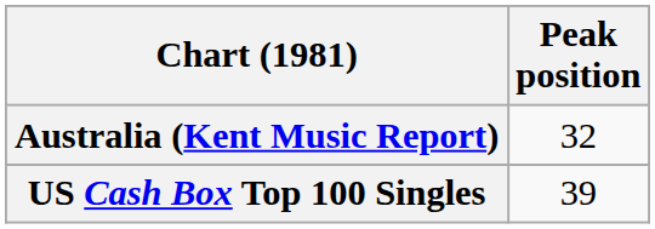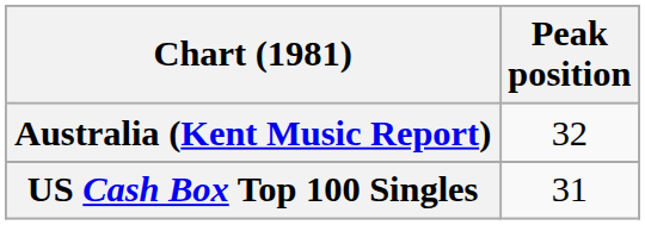 <table class="wikitable sortable plainrowheaders" style="text-align:center">
 <tr>
 <th>Chart (1981)</th>
 <th>Peak<br>position</th>
 </tr>
 <tr>
 <th scope="row">Australia (<a href='#'>Kent Music Report</a>)</th>
 <td>32</td>
 </tr>
 <tr>
 </tr>
 <tr>
 </tr>
 <tr>
 </tr>
 <tr>
 </tr>
 <tr>
 </tr>
 <tr>
 </tr>
 <tr>
 <th scope="row">US <em><a href='#'>Cash Box</a></em> Top 100 Singles</th>
-<td>39</td>
+<td>31</td>
 </tr>
 </table>
